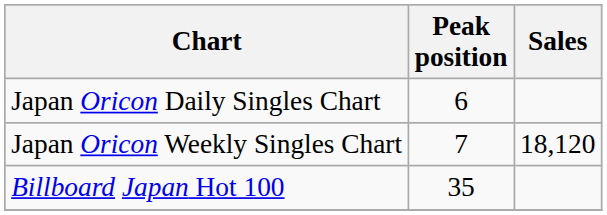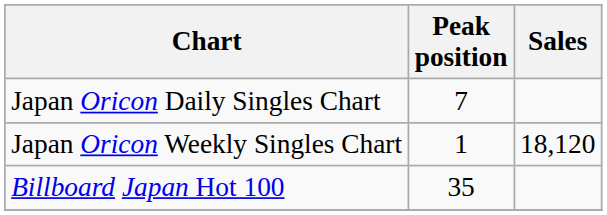 <table class="wikitable">
 <tr>
 <th>Chart</th>
 <th>Peak<br>position</th>
 <th>Sales</th>
 </tr>
 <tr>
 <td>Japan <em><a href='#'>Oricon</a></em> Daily Singles Chart</td>
-<td align="center">6</td>
+<td align="center">7</td>
 <td align="center"></td>
 </tr>
 <tr>
 <td>Japan <em><a href='#'>Oricon</a></em> Weekly Singles Chart</td>
-<td align="center">7</td>
+<td align="center">1</td>
 <td align="center">18,120</td>
 </tr>
 <tr>
 <td align="left"><em><a href='#'>Billboard</a></em> <a href='#'><em>Japan</em> Hot 100</a></td>
 <td align="center">35</td>
 <td></td>
 </tr>
 <tr>
 </tr>
 </table>
